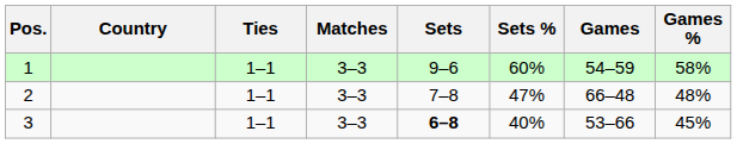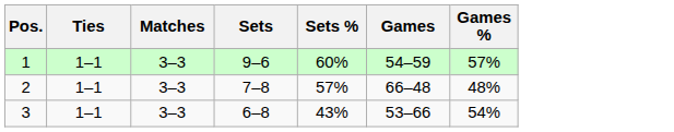 <table class="wikitable nowrap" style=text-align:center>
 <tr>
 <th>Pos.</th>
-<th width=140>Country</th>
 <th width=75>Ties</th>
 <th width=75>Matches</th>
 <th width=75>Sets</th>
 <th width=60>Sets %</th>
 <th width=75>Games</th>
 <th width=60>Games %</th>
 </tr>
 <tr bgcolor=ccffcc>
 <td>1</td>
-<td align=left></td>
 <td>1–1</td>
 <td>3–3</td>
 <td>9–6</td>
 <td>60%</td>
 <td>54–59</td>
-<td>58%</td>
+<td>57%</td>
 </tr>
 <tr>
 <td>2</td>
-<td align=left></td>
 <td>1–1</td>
 <td>3–3</td>
 <td>7–8</td>
-<td>47%</td>
+<td>57%</td>
 <td>66–48</td>
 <td>48%</td>
 </tr>
 <tr>
 <td>3</td>
-<td align=left></td>
 <td>1–1</td>
 <td>3–3</td>
-<td><strong>6–8</strong></td>
-<td>40%</td>
+<td>6–8</td>
+<td>43%</td>
 <td>53–66</td>
-<td>45%</td>
+<td>54%</td>
 </tr>
 </table>
